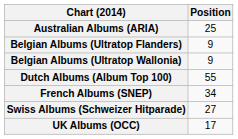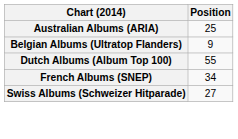 <table class="wikitable sortable plainrowheaders" style="text-align:center">
 <tr>
 <th scope="col">Chart (2014)</th>
 <th scope="col">Position</th>
 </tr>
 <tr>
 <th scope="row">Australian Albums (ARIA)</th>
 <td>25</td>
 </tr>
 <tr>
 <th scope="row">Belgian Albums (Ultratop Flanders)</th>
 <td>9</td>
 </tr>
 <tr>
-<th scope="row">Belgian Albums (Ultratop Wallonia)</th>
-<td>9</td>
-</tr>
-<tr>
 <th scope="row">Dutch Albums (Album Top 100)</th>
 <td>55</td>
 </tr>
 <tr>
 <th scope="row">French Albums (SNEP)</th>
 <td>34</td>
 </tr>
 <tr>
 <th scope="row">Swiss Albums (Schweizer Hitparade)</th>
 <td>27</td>
 </tr>
-<tr>
-<th scope="row">UK Albums (OCC)</th>
-<td>17</td>
-</tr>
 </table>
